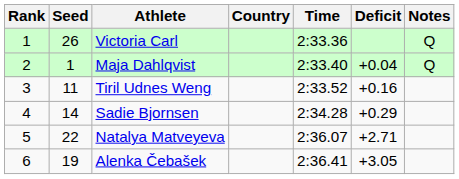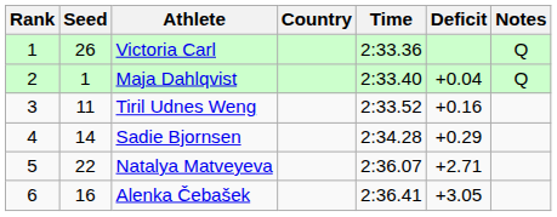 <table class="wikitable sortable" style="text-align:center">
 <tr>
 <th>Rank</th>
 <th>Seed</th>
 <th>Athlete</th>
 <th>Country</th>
 <th>Time</th>
 <th>Deficit</th>
 <th>Notes</th>
 </tr>
 <tr bgcolor=ccffcc>
 <td>1</td>
 <td>26</td>
 <td align=left><a href='#'>Victoria Carl</a></td>
 <td align=left></td>
 <td>2:33.36</td>
 <td></td>
 <td>Q</td>
 </tr>
 <tr bgcolor=ccffcc>
 <td>2</td>
 <td>1</td>
 <td align=left><a href='#'>Maja Dahlqvist</a></td>
 <td align=left></td>
 <td>2:33.40</td>
 <td>+0.04</td>
 <td>Q</td>
 </tr>
 <tr>
 <td>3</td>
 <td>11</td>
 <td align=left><a href='#'>Tiril Udnes Weng</a></td>
 <td align=left></td>
 <td>2:33.52</td>
 <td>+0.16</td>
 <td></td>
 </tr>
 <tr>
 <td>4</td>
 <td>14</td>
 <td align=left><a href='#'>Sadie Bjornsen</a></td>
 <td align=left></td>
 <td>2:34.28</td>
 <td>+0.29</td>
 <td></td>
 </tr>
 <tr>
 <td>5</td>
 <td>22</td>
 <td align=left><a href='#'>Natalya Matveyeva</a></td>
 <td align=left></td>
 <td>2:36.07</td>
 <td>+2.71</td>
 <td></td>
 </tr>
 <tr>
 <td>6</td>
-<td>19</td>
+<td>16</td>
 <td align=left><a href='#'>Alenka Čebašek</a></td>
 <td align=left></td>
 <td>2:36.41</td>
 <td>+3.05</td>
 <td></td>
 </tr>
 </table>
